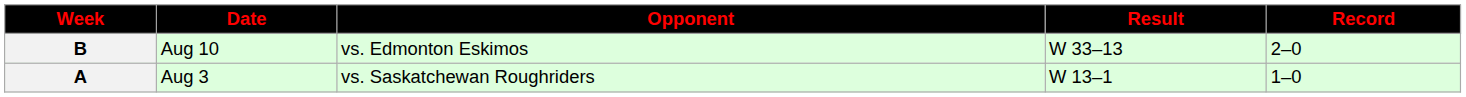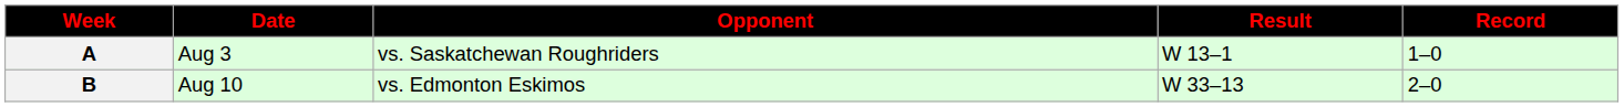 <table class="wikitable" width="80%">
 <tr align="center"  style="background:black;color:red;">
 <td><strong>Week</strong></td>
 <td><strong>Date</strong></td>
 <td><strong>Opponent</strong></td>
 <td><strong>Result</strong></td>
 <td><strong>Record</strong></td>
 </tr>
 <tr style="background:#ddffdd">
+<th>A</th>
+<td>Aug 3</td>
+<td>vs. Saskatchewan Roughriders</td>
+<td>W 13–1</td>
+<td>1–0</td>
+</tr>
+<tr style="background:#ddffdd">
 <th>B</th>
 <td>Aug 10</td>
 <td>vs. Edmonton Eskimos</td>
 <td>W 33–13</td>
 <td>2–0</td>
 </tr>
-<tr style="background:#ddffdd">
-<th>A</th>
-<td>Aug 3</td>
-<td>vs. Saskatchewan Roughriders</td>
-<td>W 13–1</td>
-<td>1–0</td>
-</tr>
 </table>
